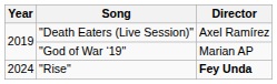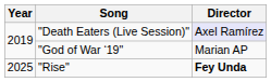 <table class="wikitable">
 <tr>
 <th>Year</th>
 <th>Song</th>
 <th>Director</th>
 </tr>
 <tr>
 <td rowspan="2">2019</td>
 <td>"Death Eaters (Live Session)"</td>
-<td>Axel Ramírez</td>
+<td style="background: lavender;">Axel Ramírez</td>
 </tr>
 <tr>
 <td>"God of War ‘19"</td>
 <td>Marian AP</td>
 </tr>
 <tr>
-<td>2024</td>
+<td>2025</td>
 <td>"Rise"</td>
 <td><strong>Fey Unda</strong></td>
 </tr>
 </table>
